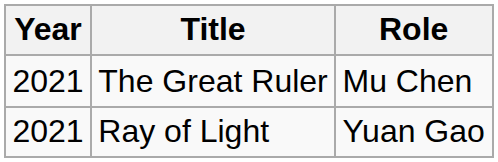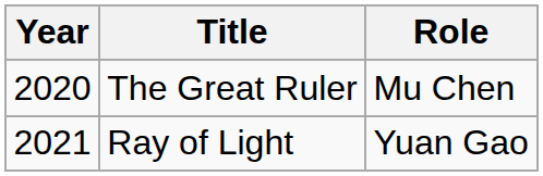 <table class="wikitable">
 <tr>
 <th>Year</th>
 <th>Title</th>
 <th>Role</th>
 </tr>
 <tr>
-<td>2021</td>
+<td>2020</td>
 <td>The Great Ruler</td>
 <td>Mu Chen</td>
 </tr>
 <tr>
 <td>2021</td>
 <td>Ray of Light</td>
 <td>Yuan Gao</td>
 </tr>
 <tr>
 </tr>
 </table>
